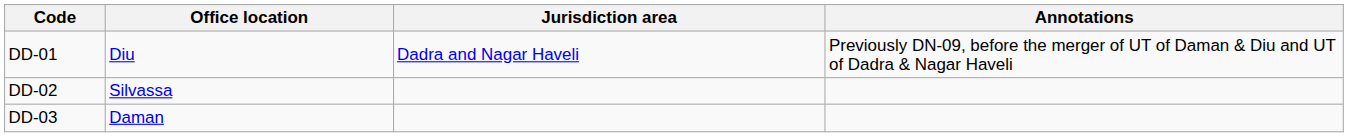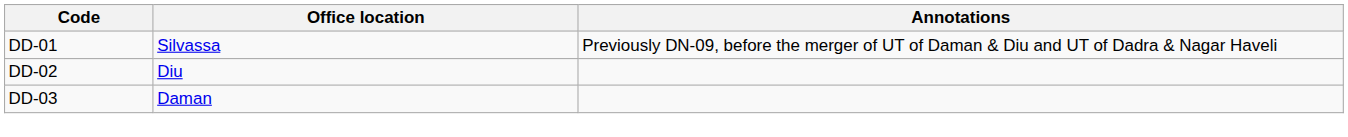 <table class="wikitable sortable" style="width:100%;" border="1" cellspacing="0" cellpadding="3">
 <tr>
 <th scope="col" style="width:7%">Code</th>
 <th scope="col" style="width:20%">Office location</th>
-<th scope="col" style="width:30%">Jurisdiction area</th>
 <th scope="col" style="width:36%" class="unsortable">Annotations</th>
 </tr>
 <tr>
 <td>DD-01</td>
-<td><a href='#'>Diu</a></td>
-<td><a href='#'>Dadra and Nagar Haveli</a></td>
+<td><a href='#'>Silvassa</a></td>
 <td>Previously DN-09, before the merger of UT of Daman & Diu and UT of Dadra & Nagar Haveli</td>
 </tr>
 <tr>
 <td>DD-02</td>
-<td><a href='#'>Silvassa</a></td>
-<td></td>
+<td><a href='#'>Diu</a></td>
 <td></td>
 </tr>
 <tr>
 <td>DD-03</td>
 <td><a href='#'>Daman</a></td>
 <td></td>
-<td></td>
 </tr>
 </table>
